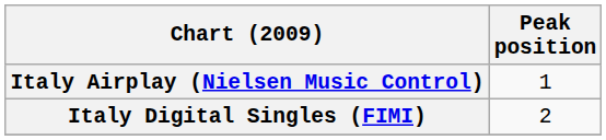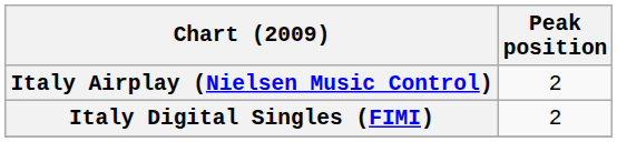 <table class="wikitable plainrowheaders sortable">
 <tr>
 <th>Chart (2009)</th>
 <th>Peak<br>position</th>
 </tr>
 <tr>
 <th scope="row">Italy Airplay (<a href='#'>Nielsen Music Control</a>)</th>
-<td style="text-align:center;">1</td>
+<td style="text-align:center;">2</td>
 </tr>
 <tr>
 <th scope="row">Italy Digital Singles (<a href='#'>FIMI</a>)</th>
 <td style="text-align:center;">2</td>
 </tr>
 <tr>
 </tr>
 </table>
